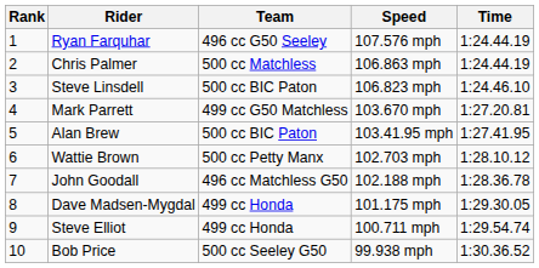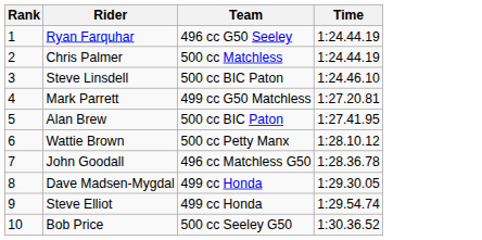 <table class="wikitable" style="font-size: 95%;">
 <tr style="background:#efefef;">
 <th>Rank</th>
 <th>Rider</th>
 <th>Team</th>
-<th>Speed</th>
 <th>Time</th>
 </tr>
 <tr>
 <td>1</td>
 <td> <a href='#'>Ryan Farquhar</a></td>
 <td>496 cc G50 <a href='#'>Seeley</a></td>
-<td>107.576 mph</td>
 <td>1:24.44.19</td>
 </tr>
 <tr>
 <td>2</td>
 <td> Chris Palmer</td>
 <td>500 cc <a href='#'>Matchless</a></td>
-<td>106.863 mph</td>
 <td>1:24.44.19</td>
 </tr>
 <tr>
 <td>3</td>
 <td> Steve Linsdell</td>
 <td>500 cc BIC Paton</td>
-<td>106.823 mph</td>
 <td>1:24.46.10</td>
 </tr>
 <tr>
 <td>4</td>
 <td> Mark Parrett</td>
 <td>499 cc G50 Matchless</td>
-<td>103.670 mph</td>
 <td>1:27.20.81</td>
 </tr>
 <tr>
 <td>5</td>
 <td> Alan Brew</td>
 <td>500 cc BIC <a href='#'>Paton</a></td>
-<td>103.41.95 mph</td>
 <td>1:27.41.95</td>
 </tr>
 <tr>
 <td>6</td>
 <td>  Wattie Brown</td>
 <td>500 cc Petty Manx</td>
-<td>102.703 mph</td>
 <td>1:28.10.12</td>
 </tr>
 <tr>
 <td>7</td>
 <td> John Goodall</td>
 <td>496 cc   Matchless G50</td>
-<td>102.188 mph</td>
 <td>1:28.36.78</td>
 </tr>
 <tr>
 <td>8</td>
 <td> Dave Madsen-Mygdal</td>
 <td>499 cc <a href='#'>Honda</a></td>
-<td>101.175 mph</td>
 <td>1:29.30.05</td>
 </tr>
 <tr>
 <td>9</td>
 <td> Steve Elliot</td>
 <td>499 cc Honda</td>
-<td>100.711 mph</td>
 <td>1:29.54.74</td>
 </tr>
 <tr>
 <td>10</td>
 <td> Bob Price</td>
 <td>500 cc Seeley G50</td>
-<td>99.938 mph</td>
 <td>1:30.36.52</td>
 </tr>
 </table>
